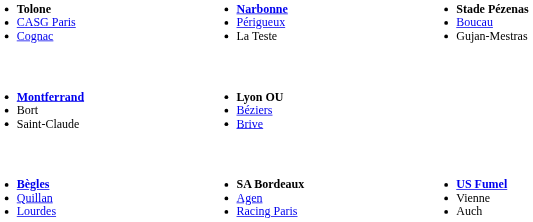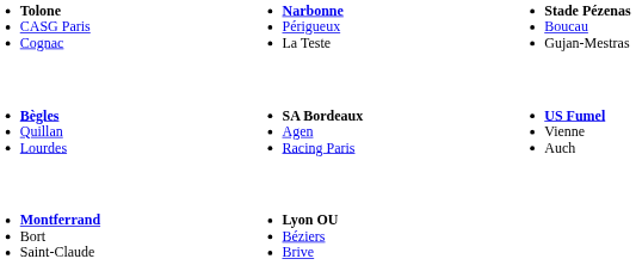 <table width="100%" align="center" border="0" cellpadding="4" cellspacing="5">
 <tr>
 <td width="33%"><br><ul><li><strong>Tolone</strong></li><li><a href='#'>CASG Paris</a></li><li><a href='#'>Cognac</a></li></ul></td>
 <td width="33%"><br><ul><li><strong> <a href='#'>Narbonne</a></strong></li><li><a href='#'>Périgueux</a></li><li>La Teste</li></ul></td>
 <td width="33%"><br><ul><li><strong>Stade Pézenas</strong></li><li><a href='#'>Boucau</a></li><li>Gujan-Mestras</li></ul></td>
 </tr>
 <tr valign="top" align="left">
+<td width="33%"><br><ul><li><strong><a href='#'>Bègles</a></strong></li><li><a href='#'>Quillan</a></li><li><a href='#'>Lourdes</a></li></ul></td>
+<td width="33%"><br><ul><li><strong>SA Bordeaux</strong></li><li><a href='#'>Agen</a></li><li><a href='#'>Racing Paris</a></li></ul></td>
+<td width="33%"><br><ul><li><strong><a href='#'>US Fumel</a></strong></li><li>Vienne</li><li>Auch</li></ul></td>
+</tr>
+<tr valign="top" align="left">
 <td width="33%"><br><ul><li><strong><a href='#'>Montferrand</a></strong></li><li>Bort</li><li>Saint-Claude</li></ul></td>
 <td width="33%"><br><ul><li><strong>Lyon OU</strong></li><li><a href='#'>Béziers</a></li><li><a href='#'>Brive</a></li></ul></td>
 <td width="33%"></td>
 </tr>
-<tr valign="top" align="left">
-<td width="33%"><br><ul><li><strong><a href='#'>Bègles</a></strong></li><li><a href='#'>Quillan</a></li><li><a href='#'>Lourdes</a></li></ul></td>
-<td width="33%"><br><ul><li><strong>SA Bordeaux</strong></li><li><a href='#'>Agen</a></li><li><a href='#'>Racing Paris</a></li></ul></td>
-<td width="33%"><br><ul><li><strong><a href='#'>US Fumel</a></strong></li><li>Vienne</li><li>Auch</li></ul></td>
-</tr>
 </table>
